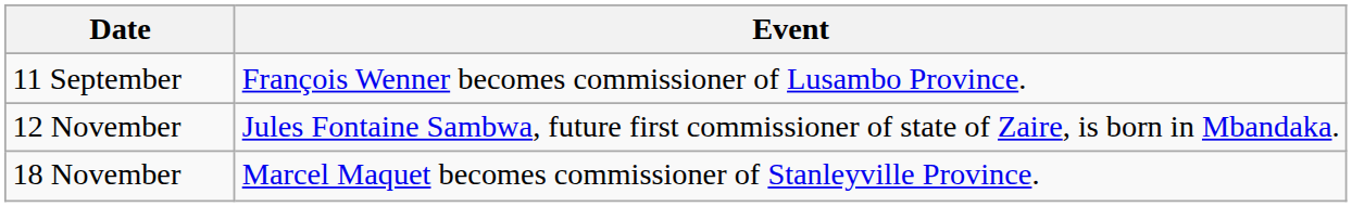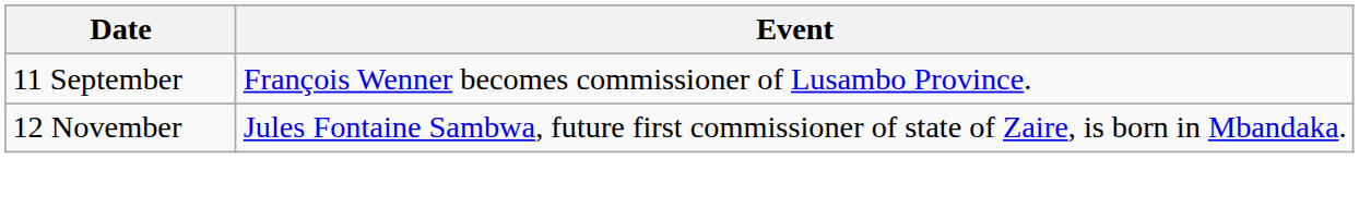 <table class=wikitable>
 <tr>
 <th style="width:7em">Date</th>
 <th>Event</th>
 </tr>
 <tr>
 <td>11 September</td>
 <td><a href='#'>François Wenner</a> becomes commissioner of <a href='#'>Lusambo Province</a>.</td>
 </tr>
 <tr>
 <td>12 November</td>
 <td><a href='#'>Jules Fontaine Sambwa</a>, future first commissioner of state of <a href='#'>Zaire</a>, is born in <a href='#'>Mbandaka</a>.</td>
 </tr>
-<tr>
-<td>18 November</td>
-<td><a href='#'>Marcel Maquet</a> becomes commissioner of <a href='#'>Stanleyville Province</a>.</td>
-</tr>
 </table>
